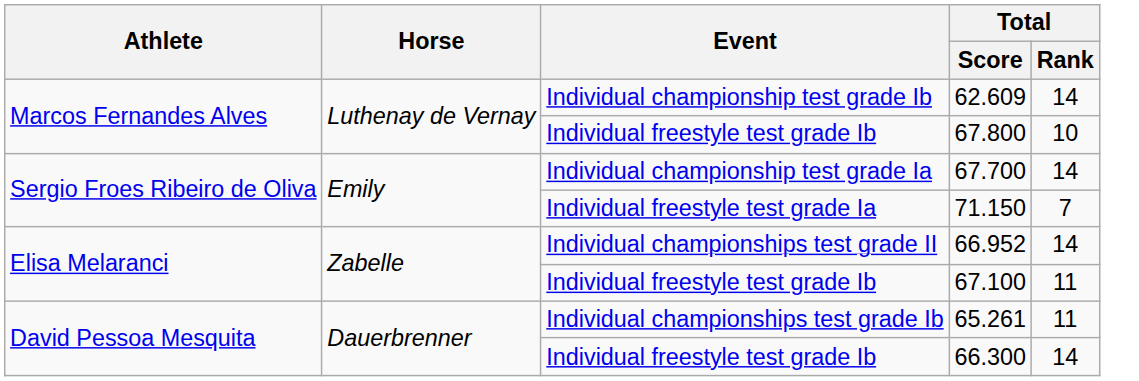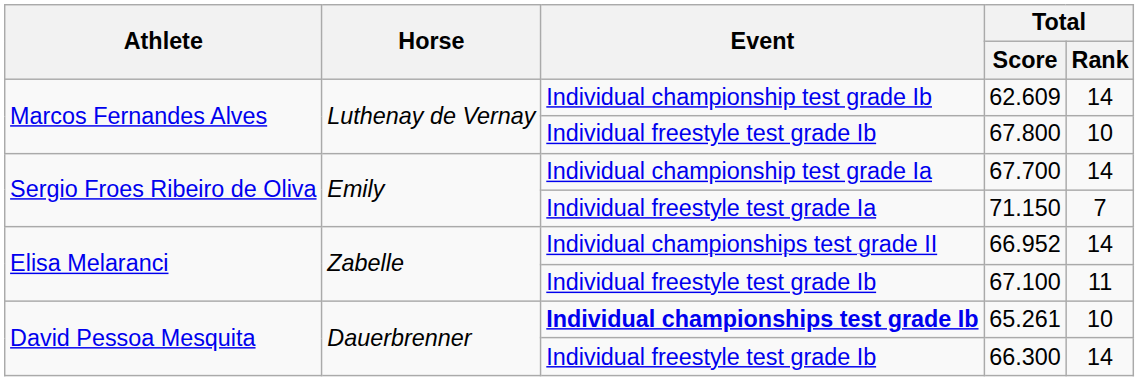 <table class=wikitable>
 <tr>
 <th rowspan="2">Athlete</th>
 <th rowspan="2">Horse</th>
 <th rowspan="2">Event</th>
 <th colspan="2">Total</th>
 </tr>
 <tr>
 <th>Score</th>
 <th>Rank</th>
 </tr>
 <tr>
 <td rowspan="2"><a href='#'>Marcos Fernandes Alves</a></td>
 <td rowspan="2"><em>Luthenay de Vernay</em></td>
 <td><a href='#'>Individual championship test grade Ib</a></td>
 <td align="center">62.609</td>
 <td align="center">14</td>
 </tr>
 <tr>
 <td><a href='#'>Individual freestyle test grade Ib</a></td>
 <td align="center">67.800</td>
 <td align="center">10</td>
 </tr>
 <tr>
 <td rowspan="2"><a href='#'>Sergio Froes Ribeiro de Oliva</a></td>
 <td rowspan="2"><em>Emily</em></td>
 <td><a href='#'>Individual championship test grade Ia</a></td>
 <td align="center">67.700</td>
 <td align="center">14</td>
 </tr>
 <tr>
 <td><a href='#'>Individual freestyle test grade Ia</a></td>
 <td align="center">71.150</td>
 <td align="center">7</td>
 </tr>
 <tr>
 <td rowspan="2"><a href='#'>Elisa Melaranci</a></td>
 <td rowspan="2"><em>Zabelle</em></td>
 <td><a href='#'>Individual championships test grade II</a></td>
 <td align="center">66.952</td>
 <td align="center">14</td>
 </tr>
 <tr>
 <td><a href='#'>Individual freestyle test grade Ib</a></td>
 <td align="center">67.100</td>
 <td align="center">11</td>
 </tr>
 <tr>
 <td rowspan="2"><a href='#'>David Pessoa Mesquita</a></td>
 <td rowspan="2"><em>Dauerbrenner</em></td>
-<td><a href='#'>Individual championships test grade Ib</a></td>
+<td><strong><a href='#'>Individual championships test grade Ib</a></strong></td>
 <td align="center">65.261</td>
-<td align="center">11</td>
+<td align="center">10</td>
 </tr>
 <tr>
 <td><a href='#'>Individual freestyle test grade Ib</a></td>
 <td align="center">66.300</td>
 <td align="center">14</td>
 </tr>
 </table>
